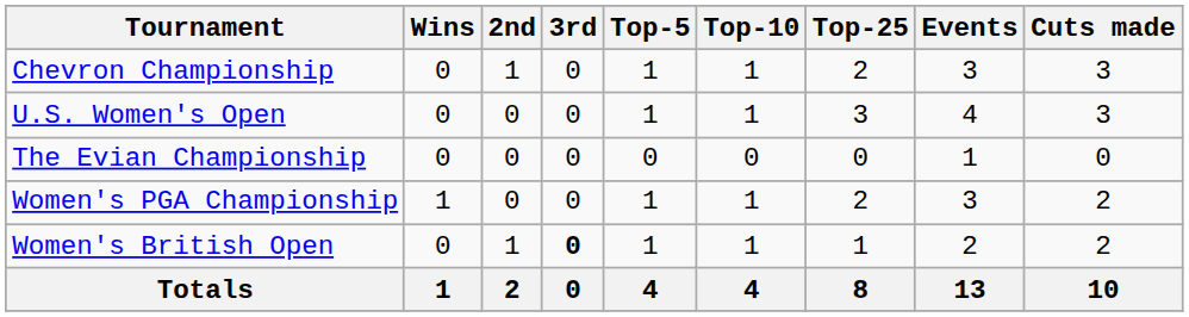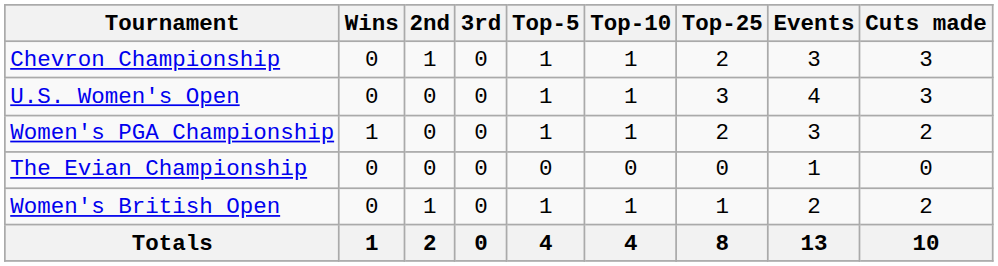 <table class=wikitable style=text-align:center>
 <tr>
 <th>Tournament</th>
 <th>Wins</th>
 <th>2nd</th>
 <th>3rd</th>
 <th>Top-5</th>
 <th>Top-10</th>
 <th>Top-25</th>
 <th>Events</th>
 <th>Cuts made</th>
 </tr>
 <tr>
 <td align=left><a href='#'>Chevron Championship</a></td>
 <td>0</td>
 <td>1</td>
 <td>0</td>
 <td>1</td>
 <td>1</td>
 <td>2</td>
 <td>3</td>
 <td>3</td>
 </tr>
 <tr>
 <td align=left><a href='#'>U.S. Women's Open</a></td>
 <td>0</td>
 <td>0</td>
 <td>0</td>
 <td>1</td>
 <td>1</td>
 <td>3</td>
 <td>4</td>
 <td>3</td>
 </tr>
 <tr>
+<td align=left><a href='#'>Women's PGA Championship</a></td>
+<td>1</td>
+<td>0</td>
+<td>0</td>
+<td>1</td>
+<td>1</td>
+<td>2</td>
+<td>3</td>
+<td>2</td>
+</tr>
+<tr>
 <td align=left><a href='#'>The Evian Championship</a></td>
 <td>0</td>
 <td>0</td>
 <td>0</td>
 <td>0</td>
 <td>0</td>
 <td>0</td>
 <td>1</td>
 <td>0</td>
 </tr>
 <tr>
-<td align=left><a href='#'>Women's PGA Championship</a></td>
-<td>1</td>
-<td>0</td>
-<td>0</td>
-<td>1</td>
-<td>1</td>
-<td>2</td>
-<td>3</td>
-<td>2</td>
-</tr>
-<tr>
 <td align=left><a href='#'>Women's British Open</a></td>
 <td>0</td>
 <td>1</td>
-<td><strong>0</strong></td>
+<td>0</td>
 <td>1</td>
 <td>1</td>
 <td>1</td>
 <td>2</td>
 <td>2</td>
 </tr>
 <tr>
 <th>Totals</th>
 <th>1</th>
 <th>2</th>
 <th>0</th>
 <th>4</th>
 <th>4</th>
 <th>8</th>
 <th>13</th>
 <th>10</th>
 </tr>
 </table>
